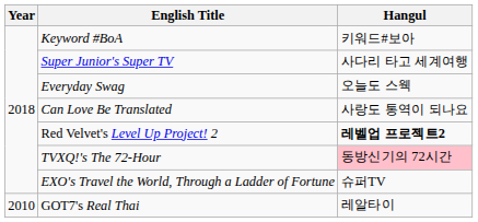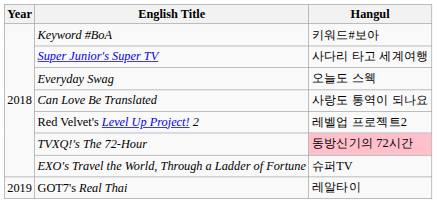 <table class="wikitable">
 <tr>
 <th>Year</th>
 <th>English Title</th>
 <th>Hangul</th>
 </tr>
 <tr>
 <td rowspan=7>2018</td>
 <td><em>Keyword #BoA</em></td>
 <td>키워드#보아</td>
 </tr>
 <tr>
 <td><em><a href='#'>Super Junior's Super TV</a></em></td>
 <td>사다리 타고 세계여행</td>
 </tr>
 <tr>
 <td><em>Everyday Swag</em></td>
 <td>오늘도 스웩</td>
 </tr>
 <tr>
 <td><em>Can Love Be Translated</em></td>
 <td>사랑도 통역이 되나요</td>
 </tr>
 <tr>
 <td>Red Velvet's <em><a href='#'>Level Up Project!</a> 2</em></td>
-<td><strong>레벨업 프로젝트2</strong></td>
+<td>레벨업 프로젝트2</td>
 </tr>
 <tr>
 <td><em>TVXQ!'s The 72-Hour</em></td>
 <td style="background: pink;">동방신기의 72시간</td>
 </tr>
 <tr>
 <td><em>EXO's Travel the World, Through a Ladder of Fortune</em></td>
 <td>슈퍼TV</td>
 </tr>
 <tr>
-<td>2010</td>
+<td>2019</td>
 <td>GOT7's <em>Real Thai</em></td>
 <td>레알타이</td>
 </tr>
 </table>
